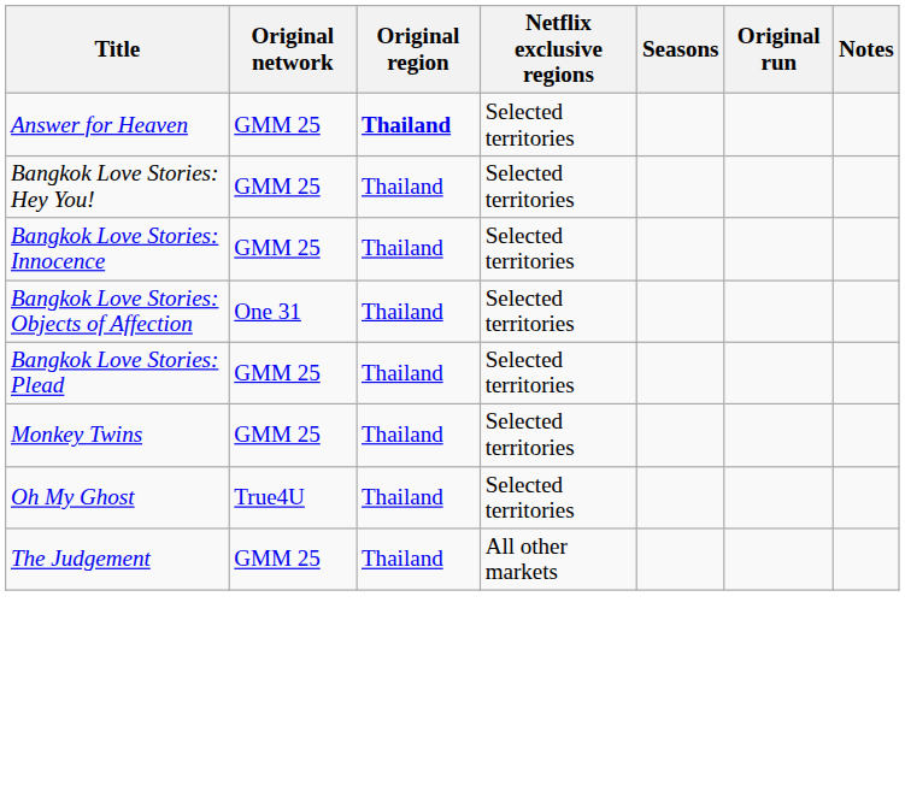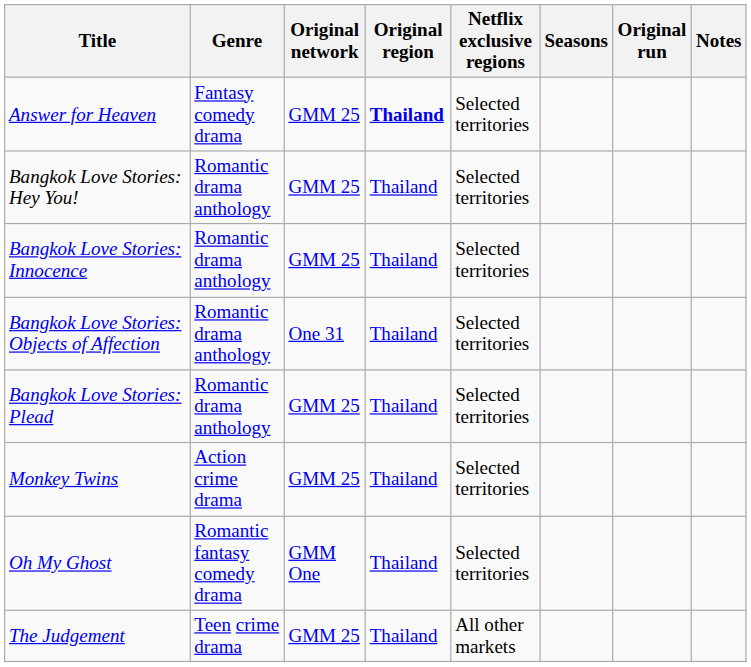 <table class="wikitable sortable" style="width:100%;">
 <tr>
 <th scope="col" style="width:25%;">Title</th>
+<th>Genre</th>
 <th>Original network</th>
 <th>Original region</th>
 <th>Netflix exclusive regions</th>
 <th>Seasons</th>
 <th>Original run</th>
 <th>Notes</th>
 </tr>
 <tr>
 <td><em><a href='#'>Answer for Heaven</a></em></td>
+<td><a href='#'>Fantasy</a> <a href='#'>comedy drama</a></td>
 <td><a href='#'>GMM 25</a></td>
 <td><strong><a href='#'>Thailand</a></strong></td>
 <td>Selected territories</td>
 <td></td>
 <td></td>
 <td></td>
 </tr>
 <tr>
 <td><em>Bangkok Love Stories: Hey You!</em></td>
+<td><a href='#'>Romantic drama</a> <a href='#'>anthology</a></td>
 <td><a href='#'>GMM 25</a></td>
 <td><a href='#'>Thailand</a></td>
 <td>Selected territories</td>
 <td></td>
 <td></td>
 <td></td>
 </tr>
 <tr>
 <td><em><a href='#'>Bangkok Love Stories: Innocence</a></em></td>
+<td><a href='#'>Romantic drama</a> <a href='#'>anthology</a></td>
 <td><a href='#'>GMM 25</a></td>
 <td><a href='#'>Thailand</a></td>
 <td>Selected territories</td>
 <td></td>
 <td></td>
 <td></td>
 </tr>
 <tr>
 <td><em><a href='#'>Bangkok Love Stories: Objects of Affection</a></em></td>
+<td><a href='#'>Romantic drama</a> <a href='#'>anthology</a></td>
 <td><a href='#'>One 31</a></td>
 <td><a href='#'>Thailand</a></td>
 <td>Selected territories</td>
 <td></td>
 <td></td>
 <td></td>
 </tr>
 <tr>
 <td><em><a href='#'>Bangkok Love Stories: Plead</a></em></td>
+<td><a href='#'>Romantic drama</a> <a href='#'>anthology</a></td>
 <td><a href='#'>GMM 25</a></td>
 <td><a href='#'>Thailand</a></td>
 <td>Selected territories</td>
 <td></td>
 <td></td>
 <td></td>
 </tr>
 <tr>
 <td><em><a href='#'>Monkey Twins</a></em></td>
+<td><a href='#'>Action</a> <a href='#'>crime drama</a></td>
 <td><a href='#'>GMM 25</a></td>
 <td><a href='#'>Thailand</a></td>
 <td>Selected territories</td>
 <td></td>
 <td></td>
 <td></td>
 </tr>
 <tr>
 <td><em><a href='#'>Oh My Ghost</a></em></td>
-<td><a href='#'>True4U</a></td>
+<td><a href='#'>Romantic</a> <a href='#'>fantasy</a> <a href='#'>comedy drama</a></td>
+<td><a href='#'>GMM One</a></td>
 <td><a href='#'>Thailand</a></td>
 <td>Selected territories</td>
 <td All other markets></td>
 <td></td>
 <td></td>
 </tr>
 <tr>
 <td><em><a href='#'>The Judgement</a></em></td>
+<td><a href='#'>Teen</a> <a href='#'>crime drama</a></td>
 <td><a href='#'>GMM 25</a></td>
 <td><a href='#'>Thailand</a></td>
 <td>All other markets</td>
 <td></td>
 <td></td>
 <td></td>
 </tr>
 </table>
